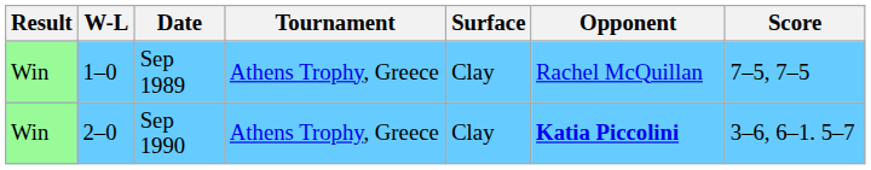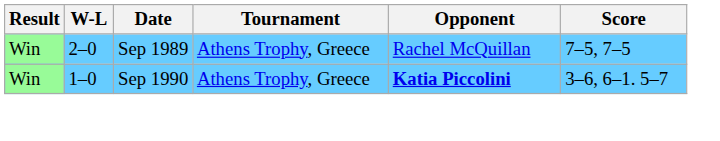 <table class="sortable wikitable">
 <tr>
 <th style="width:40px">Result</th>
 <th style="width:35px" class="unsortable">W-L</th>
 <th style="width:60px">Date</th>
 <th style="width:160px">Tournament</th>
-<th style="width:50px">Surface</th>
 <th style="width:140px">Opponent</th>
 <th style="width:100px" class="unsortable">Score</th>
 </tr>
 <tr style="background:#66ccff;">
 <td style="background:#98fb98;">Win</td>
-<td>1–0</td>
+<td>2–0</td>
 <td>Sep 1989</td>
 <td><a href='#'>Athens Trophy</a>, Greece</td>
-<td>Clay</td>
 <td> <a href='#'>Rachel McQuillan</a></td>
 <td>7–5, 7–5</td>
 </tr>
 <tr style="background:#66ccff;">
 <td style="background:#98fb98;">Win</td>
-<td>2–0</td>
+<td>1–0</td>
 <td>Sep 1990</td>
 <td><a href='#'>Athens Trophy</a>, Greece</td>
-<td>Clay</td>
 <td><strong> <a href='#'>Katia Piccolini</a></strong></td>
 <td>3–6, 6–1. 5–7</td>
 </tr>
 </table>
